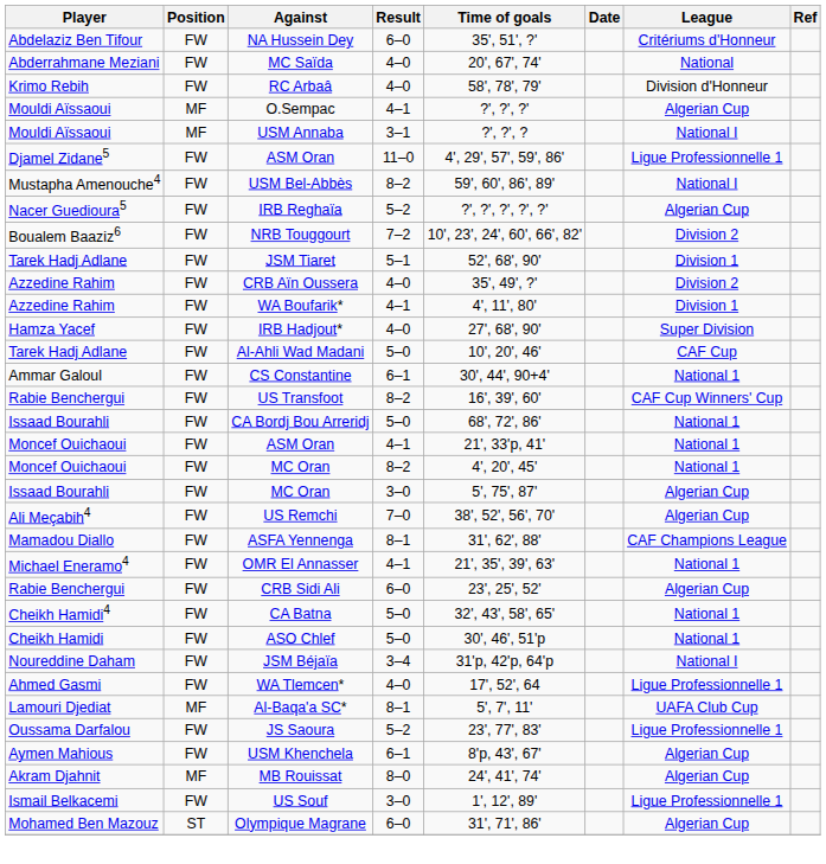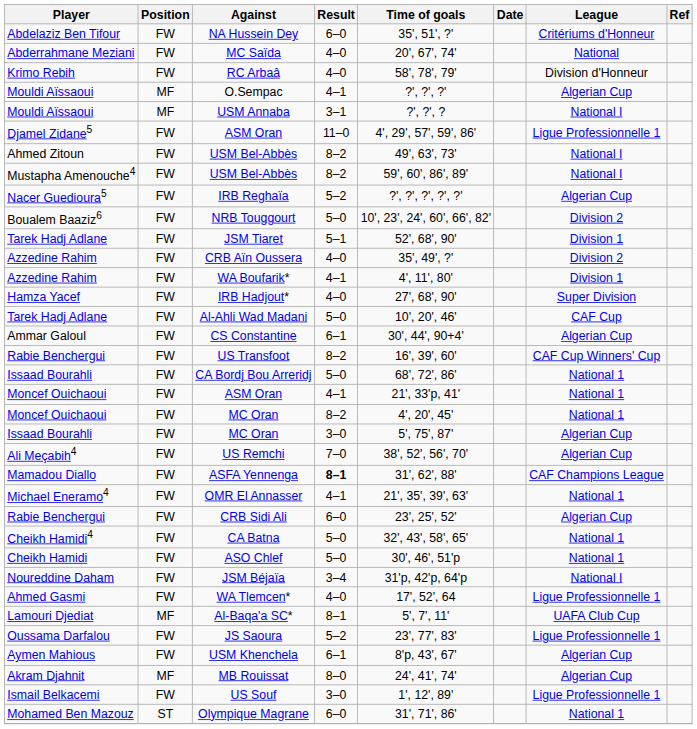 <table class="wikitable plainrowheaders sortable" style="text-align:center;font-size:95%">
 <tr>
 <th>Player</th>
 <th>Position</th>
 <th>Against</th>
 <th align=center>Result</th>
 <th>Time of goals</th>
 <th>Date</th>
 <th>League</th>
 <th class="unsortable" align="center">Ref</th>
 </tr>
 <tr>
 <td align="left"> <a href='#'>Abdelaziz Ben Tifour</a></td>
 <td>FW</td>
 <td><a href='#'>NA Hussein Dey</a></td>
 <td>6–0</td>
 <td>35', 51', ?'</td>
 <td></td>
 <td><a href='#'>Critériums d'Honneur</a></td>
 <td></td>
 </tr>
 <tr>
 <td align="left"> <a href='#'>Abderrahmane Meziani</a></td>
 <td>FW</td>
 <td><a href='#'>MC Saïda</a></td>
 <td>4–0</td>
 <td>20', 67', 74'</td>
 <td></td>
 <td><a href='#'>National</a></td>
 <td></td>
 </tr>
 <tr>
 <td align="left"> <a href='#'>Krimo Rebih</a></td>
 <td>FW</td>
 <td><a href='#'>RC Arbaâ</a></td>
 <td>4–0</td>
 <td>58', 78', 79'</td>
 <td></td>
 <td>Division d'Honneur</td>
 <td></td>
 </tr>
 <tr>
 <td align="left"> <a href='#'>Mouldi Aïssaoui</a></td>
 <td>MF</td>
 <td>O.Sempac</td>
 <td>4–1</td>
 <td>?', ?', ?'</td>
 <td></td>
 <td><a href='#'>Algerian Cup</a></td>
 <td></td>
 </tr>
 <tr>
 <td align="left"> <a href='#'>Mouldi Aïssaoui</a></td>
 <td>MF</td>
 <td><a href='#'>USM Annaba</a></td>
 <td>3–1</td>
 <td>?', ?', ?</td>
 <td></td>
 <td><a href='#'>National I</a></td>
 <td></td>
 </tr>
 <tr>
 <td align="left"> <a href='#'>Djamel Zidane</a><sup>5</sup></td>
 <td>FW</td>
 <td><a href='#'>ASM Oran</a></td>
 <td>11–0</td>
 <td>4', 29', 57', 59', 86'</td>
 <td></td>
 <td><a href='#'>Ligue Professionnelle 1</a></td>
 <td></td>
 </tr>
 <tr>
+<td align="left"> Ahmed Zitoun</td>
+<td>FW</td>
+<td><a href='#'>USM Bel-Abbès</a></td>
+<td>8–2</td>
+<td>49', 63', 73'</td>
+<td></td>
+<td><a href='#'>National I</a></td>
+<td></td>
+</tr>
+<tr>
 <td align="left"> Mustapha Amenouche<sup>4</sup></td>
 <td>FW</td>
 <td><a href='#'>USM Bel-Abbès</a></td>
 <td>8–2</td>
 <td>59', 60', 86', 89'</td>
 <td></td>
 <td><a href='#'>National I</a></td>
 <td></td>
 </tr>
 <tr>
 <td align="left"> <a href='#'>Nacer Guedioura</a><sup>5</sup></td>
 <td>FW</td>
 <td><a href='#'>IRB Reghaïa</a></td>
 <td>5–2</td>
 <td>?', ?', ?', ?', ?'</td>
 <td></td>
 <td><a href='#'>Algerian Cup</a></td>
 <td></td>
 </tr>
 <tr>
 <td align="left"> Boualem Baaziz<sup>6</sup></td>
 <td>FW</td>
 <td><a href='#'>NRB Touggourt</a></td>
-<td>7–2</td>
+<td>5–0</td>
 <td>10', 23', 24', 60', 66', 82'</td>
 <td></td>
 <td><a href='#'>Division 2</a></td>
 <td></td>
 </tr>
 <tr>
 <td align="left"> <a href='#'>Tarek Hadj Adlane</a></td>
 <td>FW</td>
 <td><a href='#'>JSM Tiaret</a></td>
 <td>5–1</td>
 <td>52', 68', 90'</td>
 <td></td>
 <td><a href='#'>Division 1</a></td>
 <td></td>
 </tr>
 <tr>
 <td align="left"> <a href='#'>Azzedine Rahim</a></td>
 <td>FW</td>
 <td><a href='#'>CRB Aïn Oussera</a></td>
 <td>4–0</td>
 <td>35', 49', ?'</td>
 <td></td>
 <td><a href='#'>Division 2</a></td>
 <td></td>
 </tr>
 <tr>
 <td align="left"> <a href='#'>Azzedine Rahim</a></td>
 <td>FW</td>
 <td><a href='#'>WA Boufarik</a>*</td>
 <td>4–1</td>
 <td>4', 11', 80'</td>
 <td></td>
 <td><a href='#'>Division 1</a></td>
 <td></td>
 </tr>
 <tr>
 <td align="left"> <a href='#'>Hamza Yacef</a></td>
 <td>FW</td>
 <td><a href='#'>IRB Hadjout</a>*</td>
 <td>4–0</td>
 <td>27', 68', 90'</td>
 <td></td>
 <td><a href='#'>Super Division</a></td>
 <td></td>
 </tr>
 <tr>
 <td align="left"> <a href='#'>Tarek Hadj Adlane</a></td>
 <td>FW</td>
 <td><a href='#'>Al-Ahli Wad Madani</a></td>
 <td>5–0</td>
 <td>10', 20', 46'</td>
 <td></td>
 <td><a href='#'>CAF Cup</a></td>
 <td></td>
 </tr>
 <tr>
 <td align="left"> Ammar Galoul</td>
 <td>FW</td>
 <td><a href='#'>CS Constantine</a></td>
 <td>6–1</td>
 <td>30', 44', 90+4'</td>
 <td></td>
-<td><a href='#'>National 1</a></td>
+<td><a href='#'>Algerian Cup</a></td>
 <td></td>
 </tr>
 <tr>
 <td align="left"> <a href='#'>Rabie Benchergui</a></td>
 <td>FW</td>
 <td><a href='#'>US Transfoot</a></td>
 <td>8–2</td>
 <td>16', 39', 60'</td>
 <td></td>
 <td><a href='#'>CAF Cup Winners' Cup</a></td>
 <td></td>
 </tr>
 <tr>
 <td align="left"> <a href='#'>Issaad Bourahli</a></td>
 <td>FW</td>
 <td><a href='#'>CA Bordj Bou Arreridj</a></td>
 <td>5–0</td>
 <td>68', 72', 86'</td>
 <td></td>
 <td><a href='#'>National 1</a></td>
 <td></td>
 </tr>
 <tr>
 <td align="left"> <a href='#'>Moncef Ouichaoui</a></td>
 <td>FW</td>
 <td><a href='#'>ASM Oran</a></td>
 <td>4–1</td>
 <td>21', 33'p, 41'</td>
 <td></td>
 <td><a href='#'>National 1</a></td>
 <td></td>
 </tr>
 <tr>
 <td align="left"> <a href='#'>Moncef Ouichaoui</a></td>
 <td>FW</td>
 <td><a href='#'>MC Oran</a></td>
 <td>8–2</td>
 <td>4', 20', 45'</td>
 <td></td>
 <td><a href='#'>National 1</a></td>
 <td></td>
 </tr>
 <tr>
 <td align="left"> <a href='#'>Issaad Bourahli</a></td>
 <td>FW</td>
 <td><a href='#'>MC Oran</a></td>
 <td>3–0</td>
 <td>5', 75', 87'</td>
 <td></td>
 <td><a href='#'>Algerian Cup</a></td>
 <td></td>
 </tr>
 <tr>
 <td align="left"> <a href='#'>Ali Meçabih</a><sup>4</sup></td>
 <td>FW</td>
 <td><a href='#'>US Remchi</a></td>
 <td>7–0</td>
 <td>38', 52', 56', 70'</td>
 <td></td>
 <td><a href='#'>Algerian Cup</a></td>
 <td></td>
 </tr>
 <tr>
 <td align="left"> <a href='#'>Mamadou Diallo</a></td>
 <td>FW</td>
 <td><a href='#'>ASFA Yennenga</a></td>
-<td>8–1</td>
+<td><strong>8–1</strong></td>
 <td>31', 62', 88'</td>
 <td></td>
 <td><a href='#'>CAF Champions League</a></td>
 <td></td>
 </tr>
 <tr>
 <td align="left"> <a href='#'>Michael Eneramo</a><sup>4</sup></td>
 <td>FW</td>
 <td><a href='#'>OMR El Annasser</a></td>
 <td>4–1</td>
 <td>21', 35', 39', 63'</td>
 <td></td>
 <td><a href='#'>National 1</a></td>
 <td></td>
 </tr>
 <tr>
 <td align="left"> <a href='#'>Rabie Benchergui</a></td>
 <td>FW</td>
 <td><a href='#'>CRB Sidi Ali</a></td>
 <td>6–0</td>
 <td>23', 25', 52'</td>
 <td></td>
 <td><a href='#'>Algerian Cup</a></td>
 <td></td>
 </tr>
 <tr>
 <td align="left"> <a href='#'>Cheikh Hamidi</a><sup>4</sup></td>
 <td>FW</td>
 <td><a href='#'>CA Batna</a></td>
 <td>5–0</td>
 <td>32', 43', 58', 65'</td>
 <td></td>
 <td><a href='#'>National 1</a></td>
 <td></td>
 </tr>
 <tr>
 <td align="left"> <a href='#'>Cheikh Hamidi</a></td>
 <td>FW</td>
 <td><a href='#'>ASO Chlef</a></td>
 <td>5–0</td>
 <td>30', 46', 51'p</td>
 <td></td>
 <td><a href='#'>National 1</a></td>
 <td></td>
 </tr>
 <tr>
 <td align="left"> <a href='#'>Noureddine Daham</a></td>
 <td>FW</td>
 <td><a href='#'>JSM Béjaïa</a></td>
 <td>3–4</td>
 <td>31'p, 42'p, 64'p</td>
 <td></td>
 <td><a href='#'>National I</a></td>
 <td></td>
 </tr>
 <tr>
 <td align="left"> <a href='#'>Ahmed Gasmi</a></td>
 <td>FW</td>
 <td><a href='#'>WA Tlemcen</a>*</td>
 <td>4–0</td>
 <td>17', 52', 64</td>
 <td></td>
 <td><a href='#'>Ligue Professionnelle 1</a></td>
 <td></td>
 </tr>
 <tr>
 <td align="left"> <a href='#'>Lamouri Djediat</a></td>
 <td>MF</td>
 <td><a href='#'>Al-Baqa'a SC</a>*</td>
 <td>8–1</td>
 <td>5', 7', 11'</td>
 <td></td>
 <td><a href='#'>UAFA Club Cup</a></td>
 <td></td>
 </tr>
 <tr>
 <td align="left"> <a href='#'>Oussama Darfalou</a></td>
 <td>FW</td>
 <td><a href='#'>JS Saoura</a></td>
 <td>5–2</td>
 <td>23', 77', 83'</td>
 <td></td>
 <td><a href='#'>Ligue Professionnelle 1</a></td>
 <td></td>
 </tr>
 <tr>
 <td align="left"> <a href='#'>Aymen Mahious</a></td>
 <td>FW</td>
 <td><a href='#'>USM Khenchela</a></td>
 <td>6–1</td>
 <td>8'p, 43', 67'</td>
 <td></td>
 <td><a href='#'>Algerian Cup</a></td>
 <td></td>
 </tr>
 <tr>
 <td align="left"> <a href='#'>Akram Djahnit</a></td>
 <td>MF</td>
 <td><a href='#'>MB Rouissat</a></td>
 <td>8–0</td>
 <td>24', 41', 74'</td>
 <td></td>
 <td><a href='#'>Algerian Cup</a></td>
 <td></td>
 </tr>
 <tr>
 <td align="left"> <a href='#'>Ismail Belkacemi</a></td>
 <td>FW</td>
 <td><a href='#'>US Souf</a></td>
 <td>3–0</td>
 <td>1', 12', 89'</td>
 <td></td>
 <td><a href='#'>Ligue Professionnelle 1</a></td>
 <td></td>
 </tr>
 <tr>
 <td align="left"> <a href='#'>Mohamed Ben Mazouz</a></td>
 <td>ST</td>
 <td><a href='#'>Olympique Magrane</a></td>
 <td>6–0</td>
 <td>31', 71', 86'</td>
 <td></td>
-<td><a href='#'>Algerian Cup</a></td>
+<td><a href='#'>National 1</a></td>
 <td></td>
 </tr>
 <tr>
 </tr>
 </table>
